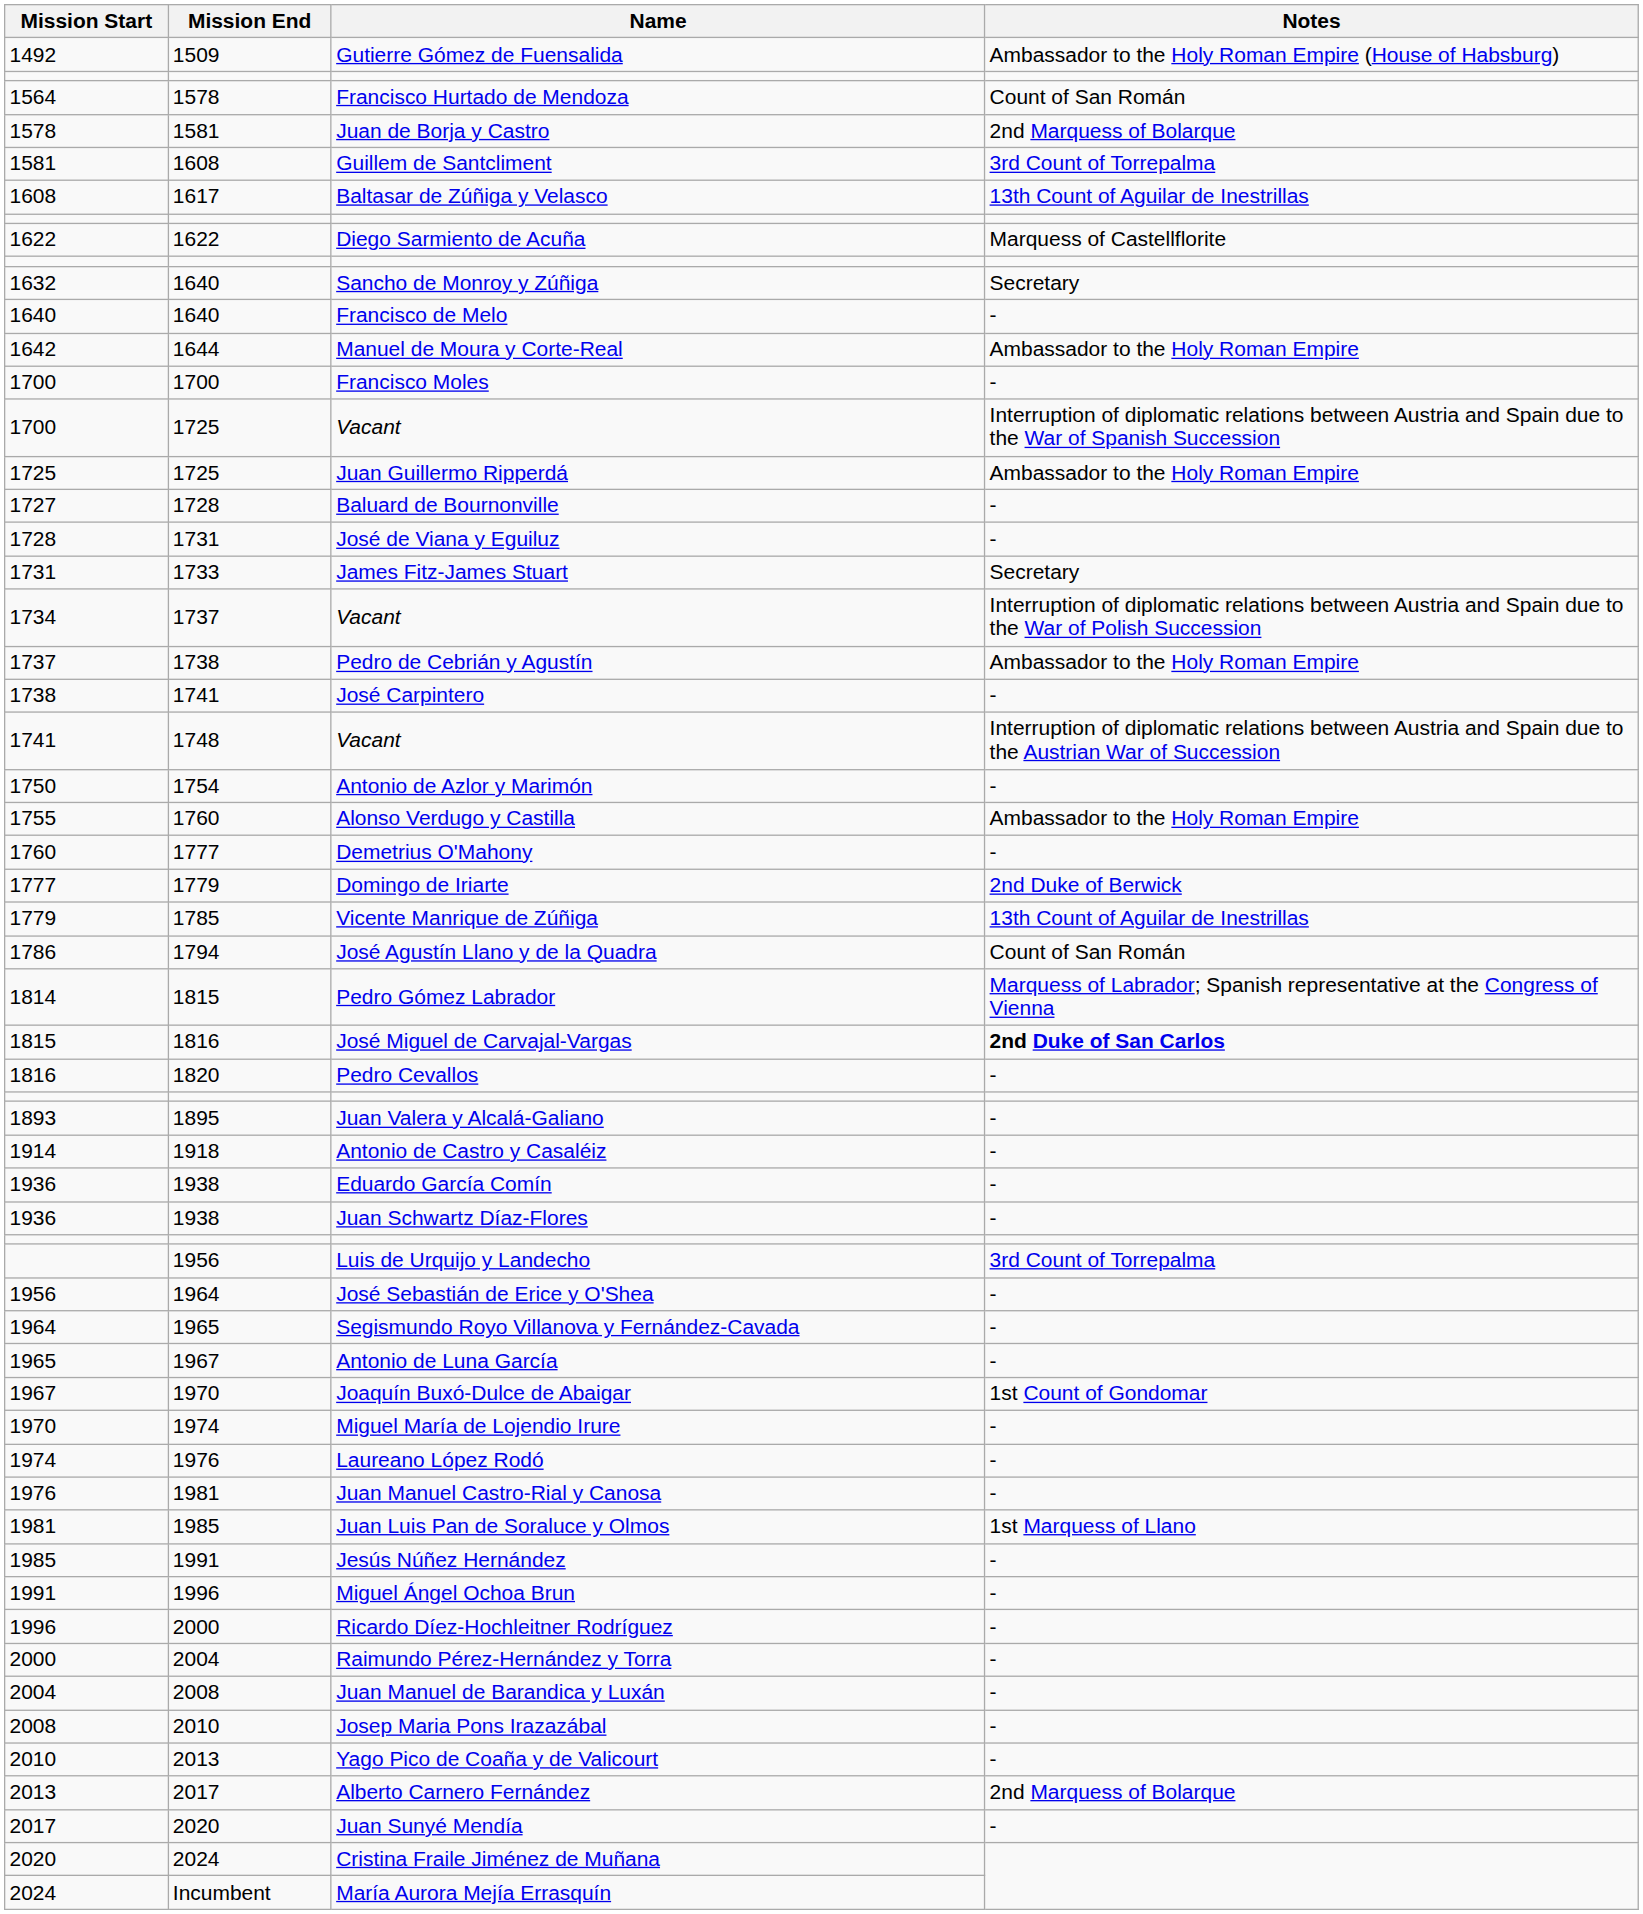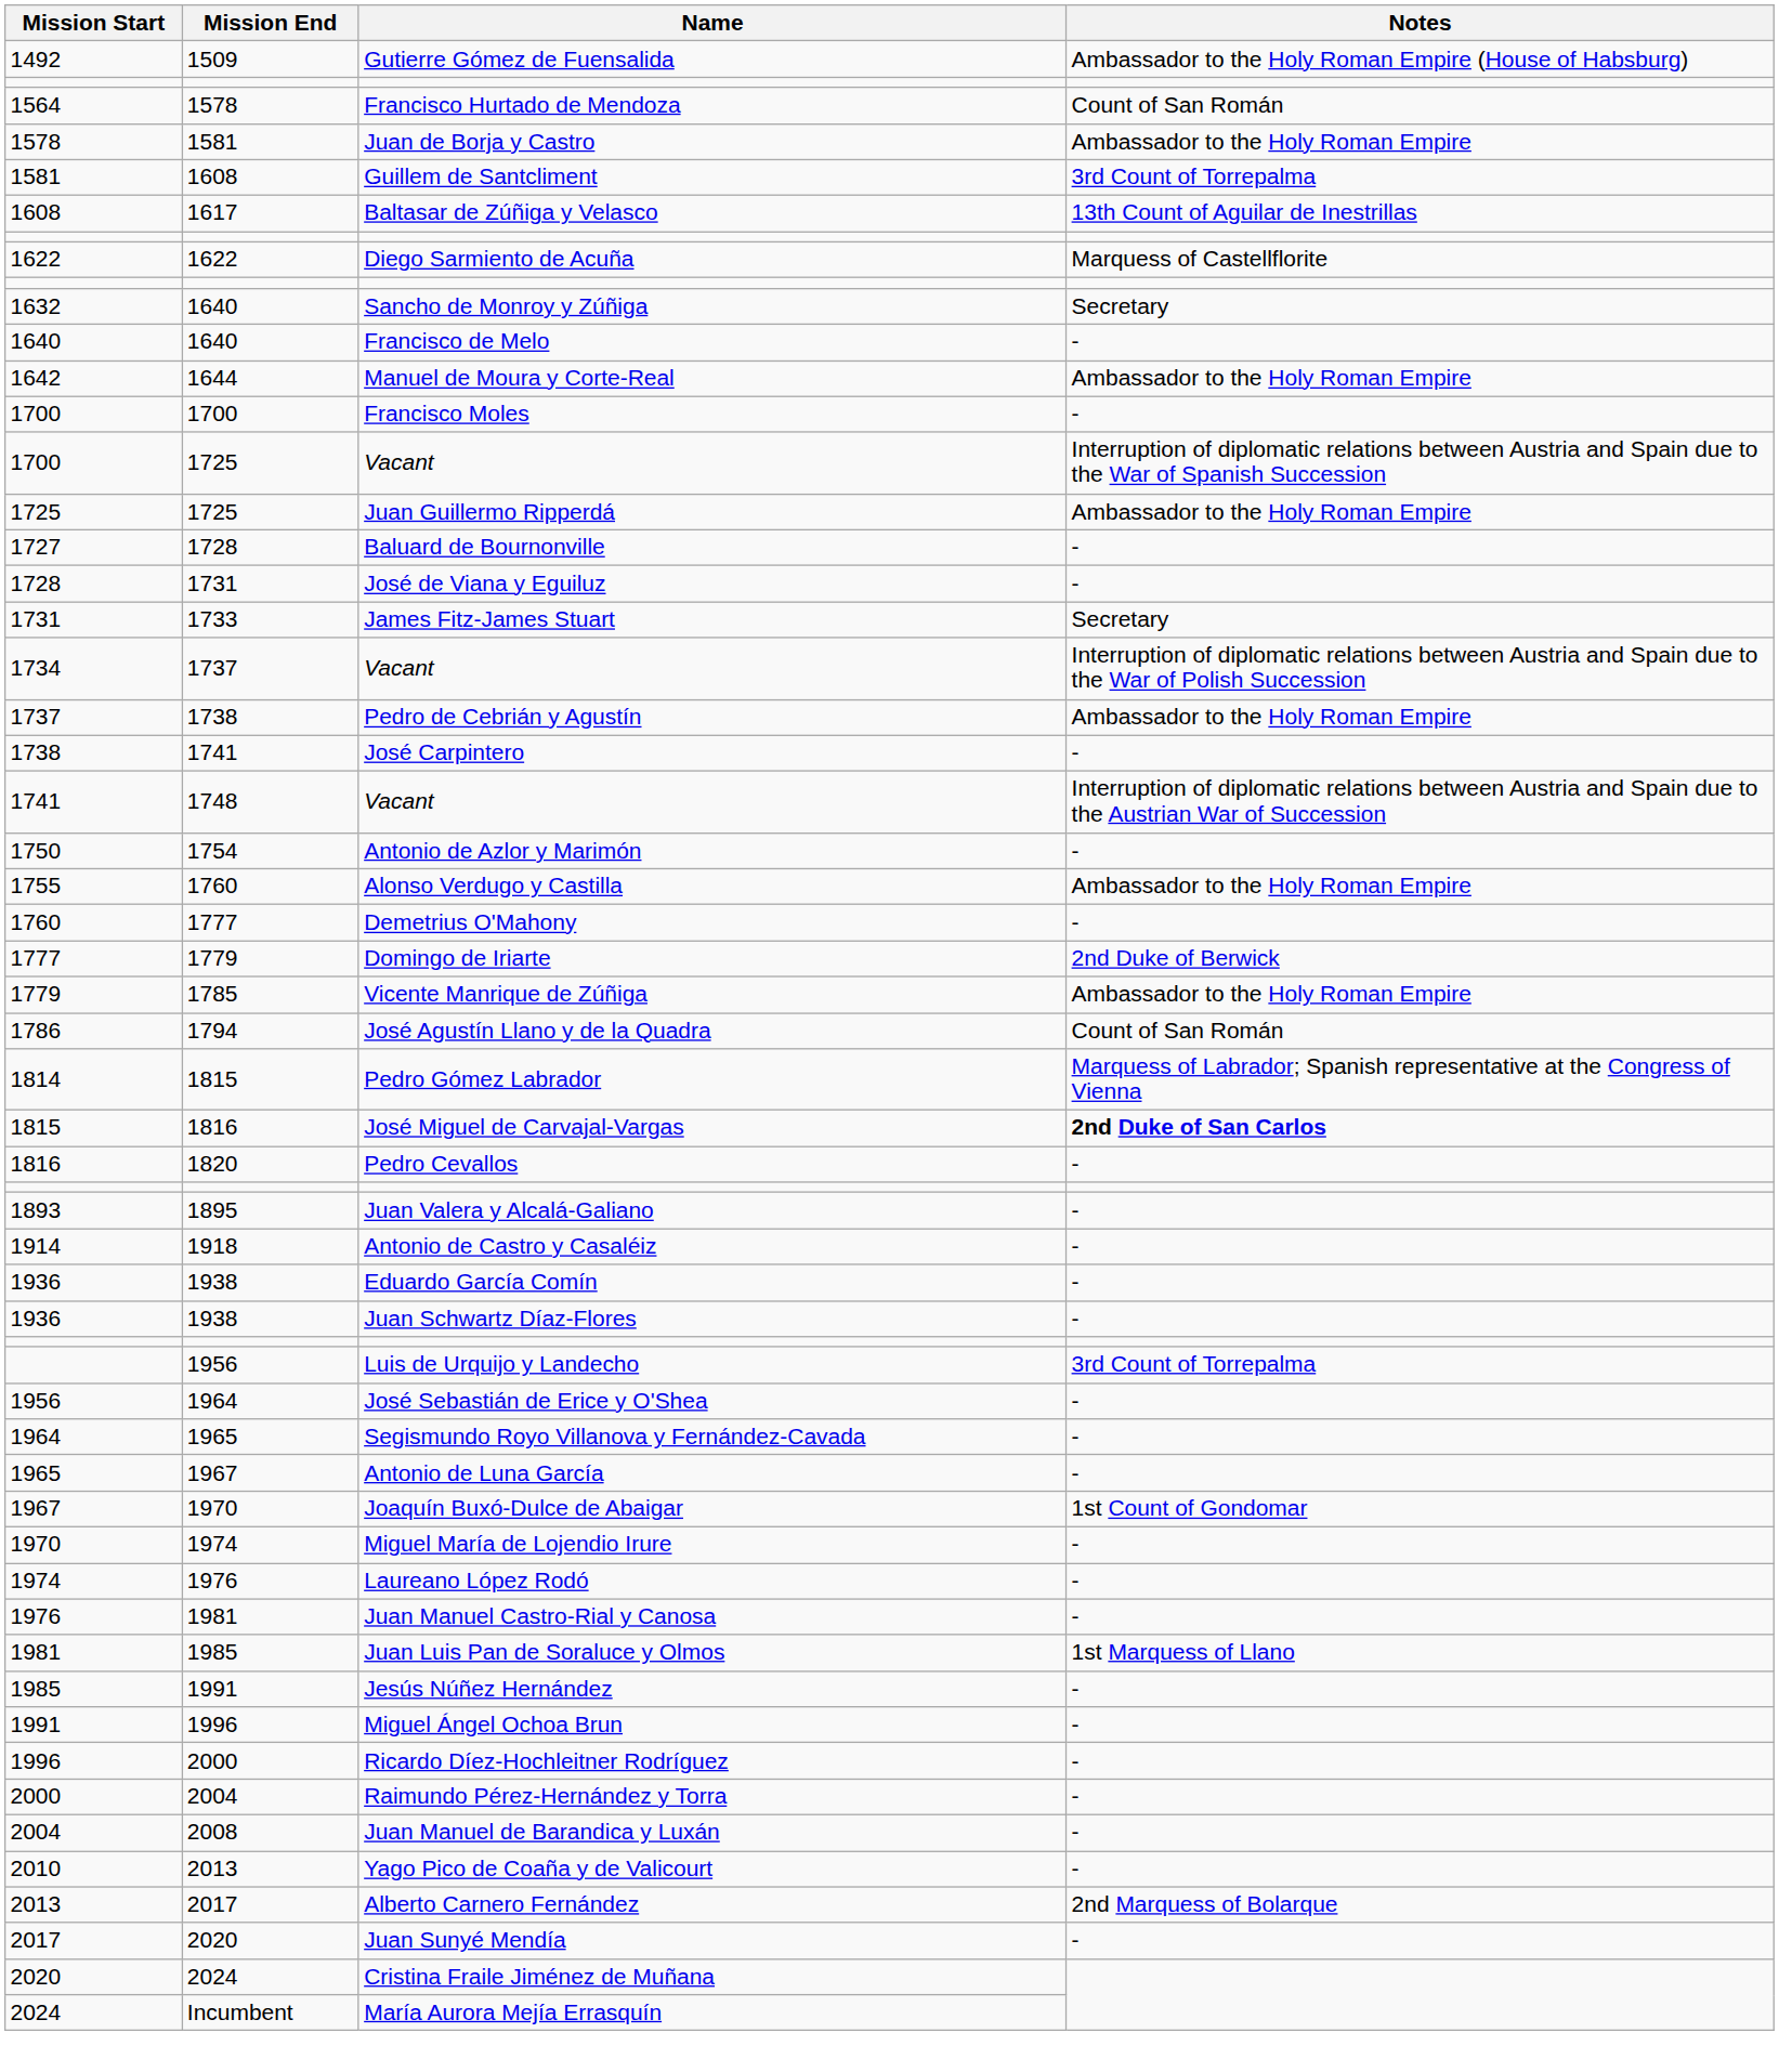 <table class=wikitable>
 <tr>
 <th align=center valign=bottom width="10%">Mission Start</th>
 <th align=center valign=bottom width="10%">Mission End</th>
 <th align=center valign=bottom width="40%">Name</th>
 <th valign=bottom width="40%">Notes</th>
 </tr>
 <tr>
 <td>1492</td>
 <td>1509</td>
 <td><a href='#'>Gutierre Gómez de Fuensalida</a></td>
 <td>Ambassador to the <a href='#'>Holy Roman Empire</a> (<a href='#'>House of Habsburg</a>)</td>
 </tr>
 <tr>
 <td></td>
 <td></td>
 <td></td>
 <td></td>
 </tr>
 <tr>
 <td>1564</td>
 <td>1578</td>
 <td><a href='#'>Francisco Hurtado de Mendoza</a></td>
 <td>Count of San Román</td>
 </tr>
 <tr>
 <td>1578</td>
 <td>1581</td>
 <td><a href='#'>Juan de Borja y Castro</a></td>
-<td>2nd <a href='#'>Marquess of Bolarque</a></td>
+<td>Ambassador to the <a href='#'>Holy Roman Empire</a></td>
 </tr>
 <tr>
 <td>1581</td>
 <td>1608</td>
 <td><a href='#'>Guillem de Santcliment</a></td>
 <td><a href='#'>3rd Count of Torrepalma</a></td>
 </tr>
 <tr>
 <td>1608</td>
 <td>1617</td>
 <td><a href='#'>Baltasar de Zúñiga y Velasco</a></td>
 <td><a href='#'>13th Count of Aguilar de Inestrillas</a></td>
 </tr>
 <tr>
 <td></td>
 <td></td>
 <td></td>
 <td></td>
 </tr>
 <tr>
 <td>1622</td>
 <td>1622</td>
 <td><a href='#'>Diego Sarmiento de Acuña</a></td>
 <td>Marquess of Castellflorite</td>
 </tr>
 <tr>
 <td></td>
 <td></td>
 <td></td>
 <td></td>
 </tr>
 <tr>
 <td>1632</td>
 <td>1640</td>
 <td><a href='#'>Sancho de Monroy y Zúñiga</a></td>
 <td>Secretary</td>
 </tr>
 <tr>
 <td>1640</td>
 <td>1640</td>
 <td><a href='#'>Francisco de Melo</a></td>
 <td>-</td>
 </tr>
 <tr>
 <td>1642</td>
 <td>1644</td>
 <td><a href='#'>Manuel de Moura y Corte-Real</a></td>
 <td>Ambassador to the <a href='#'>Holy Roman Empire</a></td>
 </tr>
 <tr>
 <td>1700</td>
 <td>1700</td>
 <td><a href='#'>Francisco Moles</a></td>
 <td>-</td>
 </tr>
 <tr>
 <td>1700</td>
 <td>1725</td>
 <td><em>Vacant</em></td>
 <td>Interruption of diplomatic relations between Austria and Spain due to the <a href='#'>War of Spanish Succession</a></td>
 </tr>
 <tr>
 <td>1725</td>
 <td>1725</td>
 <td><a href='#'>Juan Guillermo Ripperdá</a></td>
 <td>Ambassador to the <a href='#'>Holy Roman Empire</a></td>
 </tr>
 <tr>
 <td>1727</td>
 <td>1728</td>
 <td><a href='#'>Baluard de Bournonville</a></td>
 <td>-</td>
 </tr>
 <tr>
 <td>1728</td>
 <td>1731</td>
 <td><a href='#'>José de Viana y Eguiluz</a></td>
 <td>-</td>
 </tr>
 <tr>
 <td>1731</td>
 <td>1733</td>
 <td><a href='#'>James Fitz-James Stuart</a></td>
 <td>Secretary</td>
 </tr>
 <tr>
 <td>1734</td>
 <td>1737</td>
 <td><em>Vacant</em></td>
 <td>Interruption of diplomatic relations between Austria and Spain due to the <a href='#'>War of Polish Succession</a></td>
 </tr>
 <tr>
 <td>1737</td>
 <td>1738</td>
 <td><a href='#'>Pedro de Cebrián y Agustín</a></td>
 <td>Ambassador to the <a href='#'>Holy Roman Empire</a></td>
 </tr>
 <tr>
 <td>1738</td>
 <td>1741</td>
 <td><a href='#'>José Carpintero</a></td>
 <td>-</td>
 </tr>
 <tr>
 <td>1741</td>
 <td>1748</td>
 <td><em>Vacant</em></td>
 <td>Interruption of diplomatic relations between Austria and Spain due to the <a href='#'>Austrian War of Succession</a></td>
 </tr>
 <tr>
 <td>1750</td>
 <td>1754</td>
 <td><a href='#'>Antonio de Azlor y Marimón</a></td>
 <td>-</td>
 </tr>
 <tr>
 <td>1755</td>
 <td>1760</td>
 <td><a href='#'>Alonso Verdugo y Castilla</a></td>
 <td>Ambassador to the <a href='#'>Holy Roman Empire</a></td>
 </tr>
 <tr>
 <td>1760</td>
 <td>1777</td>
 <td><a href='#'>Demetrius O'Mahony</a></td>
 <td>-</td>
 </tr>
 <tr>
 <td>1777</td>
 <td>1779</td>
 <td><a href='#'>Domingo de Iriarte</a></td>
 <td><a href='#'>2nd Duke of Berwick</a></td>
 </tr>
 <tr>
 <td>1779</td>
 <td>1785</td>
 <td><a href='#'>Vicente Manrique de Zúñiga</a></td>
-<td><a href='#'>13th Count of Aguilar de Inestrillas</a></td>
+<td>Ambassador to the <a href='#'>Holy Roman Empire</a></td>
 </tr>
 <tr>
 <td>1786</td>
 <td>1794</td>
 <td><a href='#'>José Agustín Llano y de la Quadra</a></td>
 <td>Count of San Román</td>
 </tr>
 <tr>
 <td>1814</td>
 <td>1815</td>
 <td><a href='#'>Pedro Gómez Labrador</a></td>
 <td><a href='#'>Marquess of Labrador</a>; Spanish representative at the <a href='#'>Congress of Vienna</a></td>
 </tr>
 <tr>
 <td>1815</td>
 <td>1816</td>
 <td><a href='#'>José Miguel de Carvajal-Vargas</a></td>
 <td><strong>2nd <a href='#'>Duke of San Carlos</a></strong></td>
 </tr>
 <tr>
 <td>1816</td>
 <td>1820</td>
 <td><a href='#'>Pedro Cevallos</a></td>
 <td>-</td>
 </tr>
 <tr>
 <td></td>
 <td></td>
 <td></td>
 <td></td>
 </tr>
 <tr>
 <td>1893</td>
 <td>1895</td>
 <td><a href='#'>Juan Valera y Alcalá-Galiano</a></td>
 <td>-</td>
 </tr>
 <tr>
 <td>1914</td>
 <td>1918</td>
 <td><a href='#'>Antonio de Castro y Casaléiz</a></td>
 <td>-</td>
 </tr>
 <tr>
 <td>1936</td>
 <td>1938</td>
 <td><a href='#'>Eduardo García Comín</a></td>
 <td>-</td>
 </tr>
 <tr>
 <td>1936</td>
 <td>1938</td>
 <td><a href='#'>Juan Schwartz Díaz-Flores</a></td>
 <td>-</td>
 </tr>
 <tr>
 <td></td>
 <td></td>
 <td></td>
 <td></td>
 </tr>
 <tr>
 <td></td>
 <td>1956</td>
 <td><a href='#'>Luis de Urquijo y Landecho</a></td>
 <td><a href='#'>3rd Count of Torrepalma</a></td>
 </tr>
 <tr>
 <td>1956</td>
 <td>1964</td>
 <td><a href='#'>José Sebastián de Erice y O'Shea</a></td>
 <td>-</td>
 </tr>
 <tr>
 <td>1964</td>
 <td>1965</td>
 <td><a href='#'>Segismundo Royo Villanova y Fernández-Cavada</a></td>
 <td>-</td>
 </tr>
 <tr>
 <td>1965</td>
 <td>1967</td>
 <td><a href='#'>Antonio de Luna García</a></td>
 <td>-</td>
 </tr>
 <tr>
 <td>1967</td>
 <td>1970</td>
 <td><a href='#'>Joaquín Buxó-Dulce de Abaigar</a></td>
 <td>1st <a href='#'>Count of Gondomar</a></td>
 </tr>
 <tr>
 <td>1970</td>
 <td>1974</td>
 <td><a href='#'>Miguel María de Lojendio Irure</a></td>
 <td>-</td>
 </tr>
 <tr>
 <td>1974</td>
 <td>1976</td>
 <td><a href='#'>Laureano López Rodó</a></td>
 <td>-</td>
 </tr>
 <tr>
 <td>1976</td>
 <td>1981</td>
 <td><a href='#'>Juan Manuel Castro-Rial y Canosa</a></td>
 <td>-</td>
 </tr>
 <tr>
 <td>1981</td>
 <td>1985</td>
 <td><a href='#'>Juan Luis Pan de Soraluce y Olmos</a></td>
 <td>1st <a href='#'>Marquess of Llano</a></td>
 </tr>
 <tr>
 <td>1985</td>
 <td>1991</td>
 <td><a href='#'>Jesús Núñez Hernández</a></td>
 <td>-</td>
 </tr>
 <tr>
 <td>1991</td>
 <td>1996</td>
 <td><a href='#'>Miguel Ángel Ochoa Brun</a></td>
 <td>-</td>
 </tr>
 <tr>
 <td>1996</td>
 <td>2000</td>
 <td><a href='#'>Ricardo Díez-Hochleitner Rodríguez</a></td>
 <td>-</td>
 </tr>
 <tr>
 <td>2000</td>
 <td>2004</td>
 <td><a href='#'>Raimundo Pérez-Hernández y Torra</a></td>
 <td>-</td>
 </tr>
 <tr>
 <td>2004</td>
 <td>2008</td>
 <td><a href='#'>Juan Manuel de Barandica y Luxán</a></td>
 <td>-</td>
 </tr>
 <tr>
-<td>2008</td>
-<td>2010</td>
-<td><a href='#'>Josep Maria Pons Irazazábal</a></td>
-<td>-</td>
-</tr>
-<tr>
 <td>2010</td>
 <td>2013</td>
 <td><a href='#'>Yago Pico de Coaña y de Valicourt</a></td>
 <td>-</td>
 </tr>
 <tr>
 <td>2013</td>
 <td>2017</td>
 <td><a href='#'>Alberto Carnero Fernández</a></td>
 <td>2nd <a href='#'>Marquess of Bolarque</a></td>
 </tr>
 <tr>
 <td>2017</td>
 <td>2020</td>
 <td><a href='#'>Juan Sunyé Mendía</a></td>
 <td>-</td>
 </tr>
 <tr>
 <td>2020</td>
 <td>2024</td>
 <td><a href='#'>Cristina Fraile Jiménez de Muñana</a></td>
 </tr>
 <tr>
 <td>2024</td>
 <td>Incumbent</td>
 <td><a href='#'>María Aurora Mejía Errasquín</a></td>
 </tr>
 </table>
